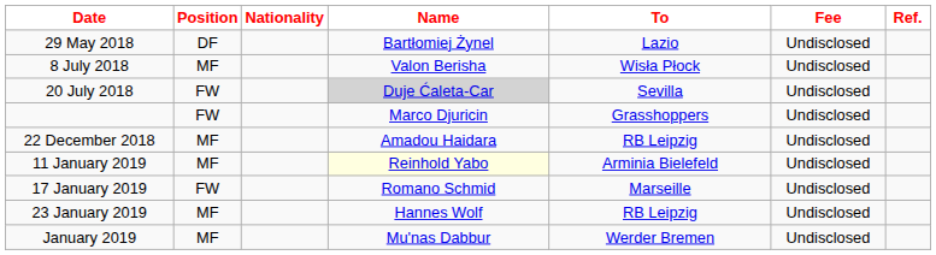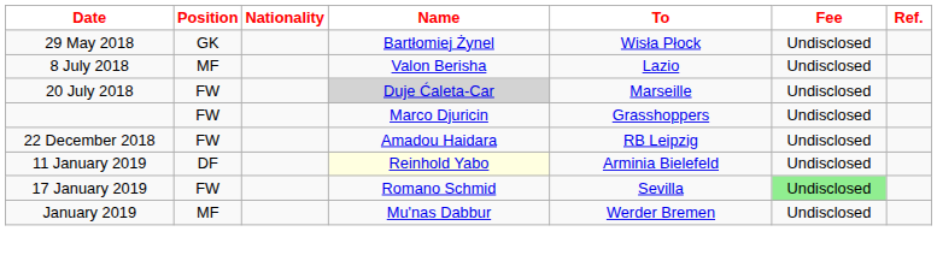 <table class="wikitable"  style="text-align:center; font-size:90%; ">
 <tr>
 <th style="background:#FFFFFF; color:#FF0000; width:150px;">Date</th>
 <th style="background:#FFFFFF; color:#FF0000; width:55px;">Position</th>
 <th style="background:#FFFFFF; color:#FF0000; width:55px;">Nationality</th>
 <th style="background:#FFFFFF; color:#FF0000; width:200px;">Name</th>
 <th style="background:#FFFFFF; color:#FF0000; width:200px;">To</th>
 <th style="background:#FFFFFF; color:#FF0000; width:100px;">Fee</th>
 <th style="background:#FFFFFF; color:#FF0000; width:35px;">Ref.</th>
 </tr>
 <tr>
 <td>29 May 2018</td>
-<td>DF</td>
+<td>GK</td>
 <td></td>
 <td><a href='#'>Bartłomiej Żynel</a></td>
-<td><a href='#'>Lazio</a></td>
+<td><a href='#'>Wisła Płock</a></td>
 <td>Undisclosed</td>
 <td></td>
 </tr>
 <tr>
 <td>8 July 2018</td>
 <td>MF</td>
 <td></td>
 <td><a href='#'>Valon Berisha</a></td>
-<td><a href='#'>Wisła Płock</a></td>
+<td><a href='#'>Lazio</a></td>
 <td>Undisclosed</td>
 <td></td>
 </tr>
 <tr>
 <td>20 July 2018</td>
 <td>FW</td>
 <td></td>
 <td style="background: lightgrey;"><a href='#'>Duje Ćaleta-Car</a></td>
-<td><a href='#'>Sevilla</a></td>
+<td><a href='#'>Marseille</a></td>
 <td>Undisclosed</td>
 <td></td>
 </tr>
 <tr>
 <td></td>
 <td>FW</td>
 <td></td>
 <td><a href='#'>Marco Djuricin</a></td>
 <td><a href='#'>Grasshoppers</a></td>
 <td>Undisclosed</td>
 <td></td>
 </tr>
 <tr>
 <td>22 December 2018</td>
-<td>MF</td>
+<td>FW</td>
 <td></td>
 <td><a href='#'>Amadou Haidara</a></td>
 <td><a href='#'>RB Leipzig</a></td>
 <td>Undisclosed</td>
 <td></td>
 </tr>
 <tr>
 <td>11 January 2019</td>
-<td>MF</td>
+<td>DF</td>
 <td></td>
 <td style="background: lightyellow;"><a href='#'>Reinhold Yabo</a></td>
 <td><a href='#'>Arminia Bielefeld</a></td>
 <td>Undisclosed</td>
 <td></td>
 </tr>
 <tr>
 <td>17 January 2019</td>
 <td>FW</td>
 <td></td>
 <td><a href='#'>Romano Schmid</a></td>
-<td><a href='#'>Marseille</a></td>
-<td>Undisclosed</td>
-<td></td>
-</tr>
-<tr>
-<td>23 January 2019</td>
-<td>MF</td>
-<td></td>
-<td><a href='#'>Hannes Wolf</a></td>
-<td><a href='#'>RB Leipzig</a></td>
-<td>Undisclosed</td>
+<td><a href='#'>Sevilla</a></td>
+<td style="background: lightgreen;">Undisclosed</td>
 <td></td>
 </tr>
 <tr>
 <td>January 2019</td>
 <td>MF</td>
 <td></td>
 <td><a href='#'>Mu'nas Dabbur</a></td>
 <td><a href='#'>Werder Bremen</a></td>
 <td>Undisclosed</td>
 <td></td>
 </tr>
 </table>
